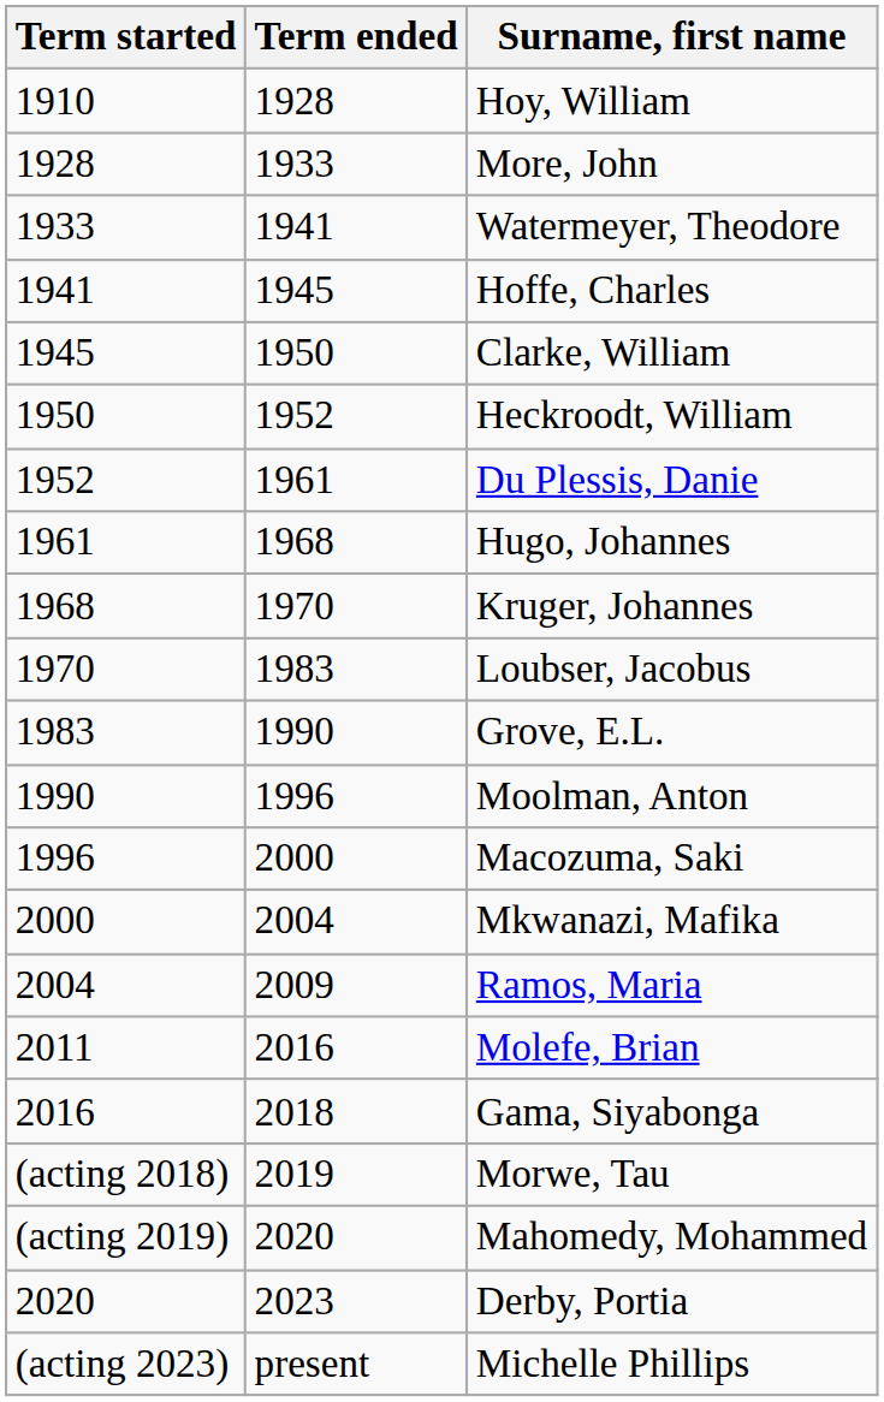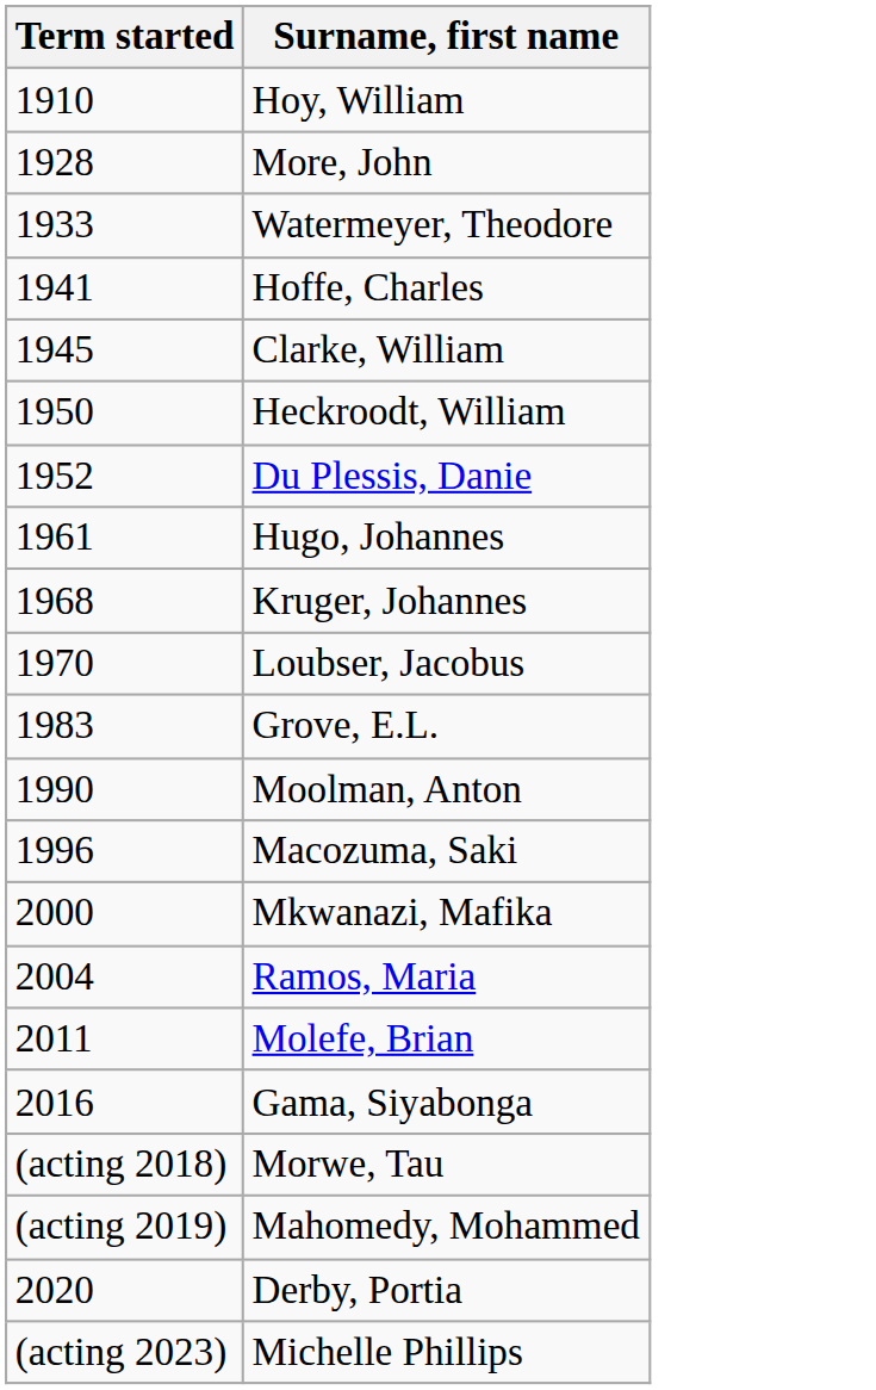 <table class="wikitable">
 <tr>
 <th>Term started</th>
-<th>Term ended</th>
 <th>Surname, first name</th>
 </tr>
 <tr>
 <td>1910</td>
-<td>1928</td>
 <td>Hoy, William</td>
 </tr>
 <tr>
 <td>1928</td>
-<td>1933</td>
 <td>More, John</td>
 </tr>
 <tr>
 <td>1933</td>
-<td>1941</td>
 <td>Watermeyer, Theodore</td>
 </tr>
 <tr>
 <td>1941</td>
-<td>1945</td>
 <td>Hoffe, Charles</td>
 </tr>
 <tr>
 <td>1945</td>
-<td>1950</td>
 <td>Clarke, William</td>
 </tr>
 <tr>
 <td>1950</td>
-<td>1952</td>
 <td>Heckroodt, William</td>
 </tr>
 <tr>
 <td>1952</td>
-<td>1961</td>
 <td><a href='#'>Du Plessis, Danie</a></td>
 </tr>
 <tr>
 <td>1961</td>
-<td>1968</td>
 <td>Hugo, Johannes</td>
 </tr>
 <tr>
 <td>1968</td>
-<td>1970</td>
 <td>Kruger, Johannes</td>
 </tr>
 <tr>
 <td>1970</td>
-<td>1983</td>
 <td>Loubser, Jacobus</td>
 </tr>
 <tr>
 <td>1983</td>
-<td>1990</td>
 <td>Grove, E.L.</td>
 </tr>
 <tr>
 <td>1990</td>
-<td>1996</td>
 <td>Moolman, Anton</td>
 </tr>
 <tr>
 <td>1996</td>
-<td>2000</td>
 <td>Macozuma, Saki</td>
 </tr>
 <tr>
 <td>2000</td>
-<td>2004</td>
 <td>Mkwanazi, Mafika</td>
 </tr>
 <tr>
 <td>2004</td>
-<td>2009</td>
 <td><a href='#'>Ramos, Maria</a></td>
 </tr>
 <tr>
 <td>2011</td>
-<td>2016</td>
 <td><a href='#'>Molefe, Brian</a></td>
 </tr>
 <tr>
 <td>2016</td>
-<td>2018</td>
 <td>Gama, Siyabonga</td>
 </tr>
 <tr>
 <td>(acting 2018)</td>
-<td>2019</td>
 <td>Morwe, Tau</td>
 </tr>
 <tr>
 <td>(acting 2019)</td>
-<td>2020</td>
 <td>Mahomedy, Mohammed</td>
 </tr>
 <tr>
 <td>2020</td>
-<td>2023</td>
 <td>Derby, Portia</td>
 </tr>
 <tr>
 <td>(acting 2023)</td>
-<td>present</td>
 <td>Michelle Phillips</td>
 </tr>
 </table>
